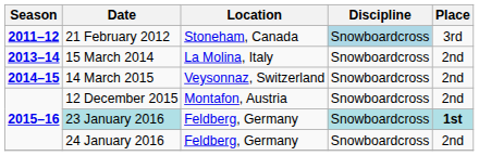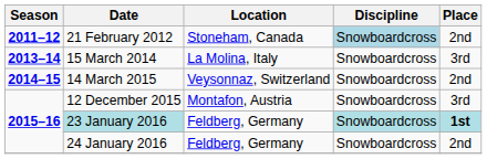 <table class="wikitable"  style="text-align:center; font-size:95%;">
 <tr>
 <th>Season</th>
 <th>Date</th>
 <th>Location</th>
 <th>Discipline</th>
 <th>Place</th>
 </tr>
 <tr>
 <td align=center><strong><a href='#'>2011–12</a></strong></td>
 <td align=left>21 February 2012</td>
 <td align=left> <a href='#'>Stoneham</a>, Canada</td>
 <td style="background: lightblue;">Snowboardcross</td>
-<td>3rd</td>
+<td>2nd</td>
 </tr>
 <tr>
 <td align=center><strong><a href='#'>2013–14</a></strong></td>
 <td align=left>15 March 2014</td>
 <td align=left> <a href='#'>La Molina</a>, Italy</td>
 <td>Snowboardcross</td>
-<td>2nd</td>
+<td>3rd</td>
 </tr>
 <tr>
 <td align=center><strong><a href='#'>2014–15</a></strong></td>
 <td align=left>14 March 2015</td>
 <td align=left> <a href='#'>Veysonnaz</a>, Switzerland</td>
 <td>Snowboardcross</td>
 <td>2nd</td>
 </tr>
 <tr>
 <td rowspan=3 align=center><strong><a href='#'>2015–16</a></strong></td>
 <td align=left>12 December 2015</td>
 <td align=left> <a href='#'>Montafon</a>, Austria</td>
 <td>Snowboardcross</td>
-<td>2nd</td>
+<td>3rd</td>
 </tr>
 <tr>
 <td bgcolor="#BOEOE6" align=left>23 January 2016</td>
 <td align=left> <a href='#'>Feldberg</a>, Germany</td>
 <td bgcolor="#BOEOE6">Snowboardcross</td>
 <td bgcolor="#BOEOE6"><strong>1st</strong></td>
 </tr>
 <tr>
 <td align=left>24 January 2016</td>
 <td align=left> <a href='#'>Feldberg</a>, Germany</td>
 <td>Snowboardcross</td>
 <td>2nd</td>
 </tr>
 <tr>
 </tr>
 </table>
